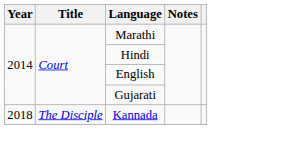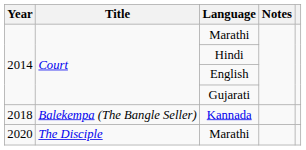 <table class="wikitable plainrowheaders sortable" style="margin-right: 0;">
 <tr>
 <th scope="col">Year</th>
 <th scope="col">Title</th>
 <th>Language</th>
 <th scope="col" class="unsortable">Notes</th>
 <th scope="col" class="unsortable"></th>
 </tr>
 <tr>
 <td style="text-align: center;"  rowspan="4">2014</td>
 <td rowspan="4"><em><a href='#'>Court</a></em></td>
 <td style="text-align: center;">Marathi</td>
 <td rowspan="4"></td>
 <td rowspan="4"></td>
 </tr>
 <tr>
 <td style="text-align: center;">Hindi</td>
 </tr>
 <tr>
 <td style="text-align: center;">English</td>
 </tr>
 <tr>
 <td style="text-align: center;">Gujarati</td>
 </tr>
 <tr>
 <td style="text-align: center;">2018</td>
-<td><a href='#'><em>The Disciple</em></a></td>
+<td><em><a href='#'>Balekempa</a> (The Bangle Seller)</em></td>
 <td style="text-align: center;"><a href='#'>Kannada</a></td>
 <td></td>
 <td></td>
 </tr>
+<tr>
+<td style="text-align: center;">2020</td>
+<td><a href='#'><em>The Disciple</em></a></td>
+<td style="text-align: center;">Marathi</td>
+<td></td>
+<td></td>
+</tr>
 </table>
